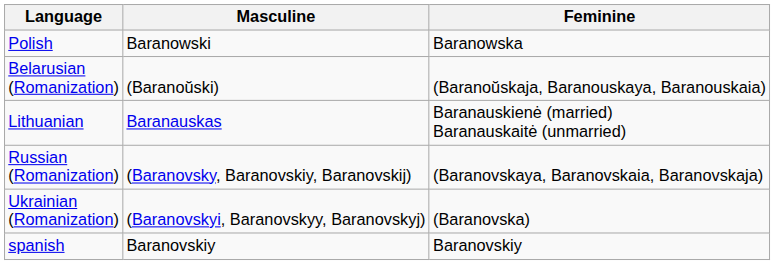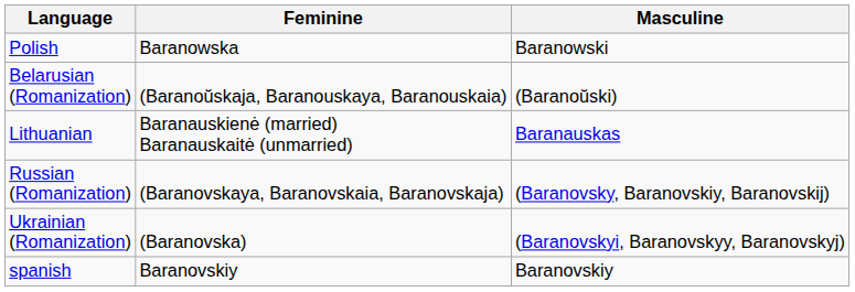 <table class="wikitable">
 <tr>
 <th>Language</th>
+<th>Feminine</th>
 <th>Masculine</th>
-<th>Feminine</th>
 </tr>
 <tr>
 <td><a href='#'>Polish</a></td>
+<td>Baranowska</td>
 <td>Baranowski</td>
-<td>Baranowska</td>
 </tr>
 <tr>
 <td><a href='#'>Belarusian</a> <br>(<a href='#'>Romanization</a>)</td>
+<td><br> (Baranoŭskaja, Baranouskaya, Baranouskaia)</td>
 <td><br>(Baranoŭski)</td>
-<td><br> (Baranoŭskaja, Baranouskaya, Baranouskaia)</td>
 </tr>
 <tr>
 <td><a href='#'>Lithuanian</a></td>
+<td>Baranauskienė (married)<br> Baranauskaitė (unmarried)</td>
 <td><a href='#'>Baranauskas</a></td>
-<td>Baranauskienė (married)<br> Baranauskaitė (unmarried)</td>
 </tr>
 <tr>
 <td><a href='#'>Russian</a> <br>(<a href='#'>Romanization</a>)</td>
+<td><br> (Baranovskaya, Baranovskaia, Baranovskaja)</td>
 <td><br> (<a href='#'>Baranovsky</a>, Baranovskiy, Baranovskij)</td>
-<td><br> (Baranovskaya, Baranovskaia, Baranovskaja)</td>
 </tr>
 <tr>
 <td><a href='#'>Ukrainian</a> <br>(<a href='#'>Romanization</a>)</td>
+<td><br> (Baranovska)</td>
 <td><br> (<a href='#'>Baranovskyi</a>, Baranovskyy, Baranovskyj)</td>
-<td><br> (Baranovska)</td>
 </tr>
 <tr>
 <td><a href='#'>spanish</a></td>
 <td>Baranovskiy</td>
 <td>Baranovskiy</td>
 </tr>
 </table>
